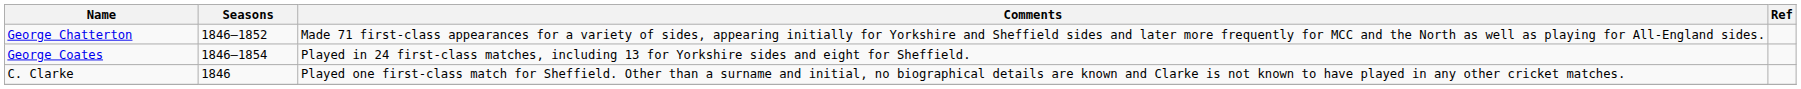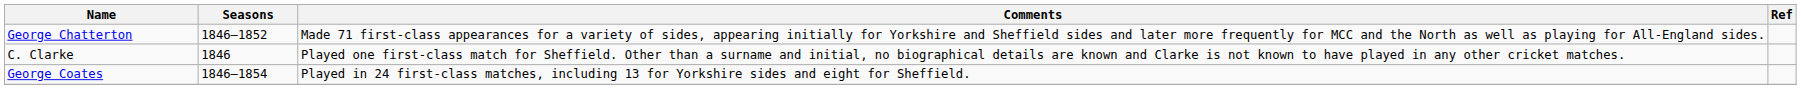 <table class="wikitable">
 <tr>
 <th style="width:200px">Name</th>
 <th style="width: 100px">Seasons</th>
 <th>Comments</th>
 <th>Ref</th>
 </tr>
 <tr>
 <td><a href='#'>George Chatterton</a></td>
 <td>1846–1852</td>
 <td>Made 71 first-class appearances for a variety of sides, appearing initially for Yorkshire and Sheffield sides and later more frequently for MCC and the North as well as playing for All-England sides.</td>
 <td></td>
 </tr>
 <tr>
+<td>C. Clarke</td>
+<td>1846</td>
+<td>Played one first-class match for Sheffield. Other than a surname and initial, no biographical details are known and Clarke is not known to have played in any other cricket matches.</td>
+<td></td>
+</tr>
+<tr>
 <td><a href='#'>George Coates</a></td>
 <td>1846–1854</td>
 <td>Played in 24 first-class matches, including 13 for Yorkshire sides and eight for Sheffield.</td>
 <td></td>
 </tr>
 <tr>
-<td>C. Clarke</td>
-<td>1846</td>
-<td>Played one first-class match for Sheffield. Other than a surname and initial, no biographical details are known and Clarke is not known to have played in any other cricket matches.</td>
-<td></td>
-</tr>
-<tr>
 </tr>
 </table>
